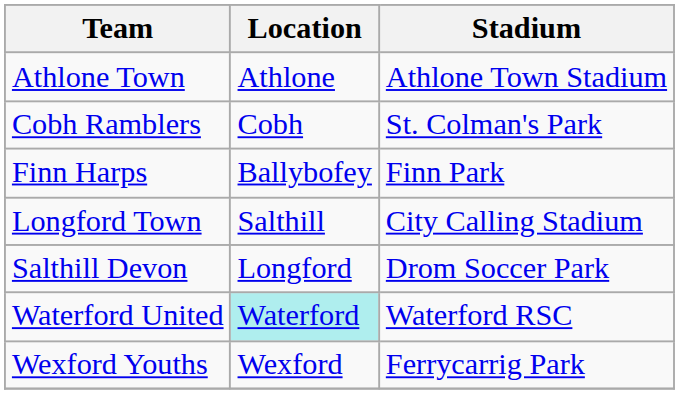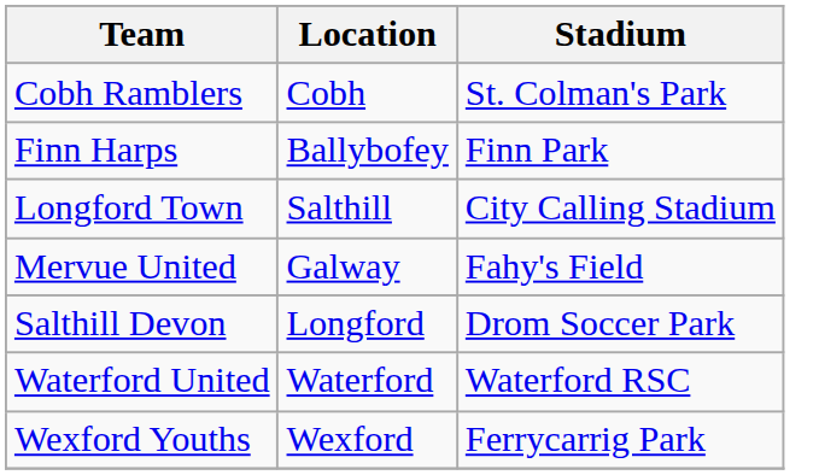 <table class="wikitable sortable">
 <tr>
 <th>Team</th>
 <th>Location</th>
 <th>Stadium</th>
-</tr>
-<tr>
-<td><a href='#'>Athlone Town</a></td>
-<td><a href='#'>Athlone</a></td>
-<td><a href='#'>Athlone Town Stadium</a></td>
 </tr>
 <tr>
 <td><a href='#'>Cobh Ramblers</a></td>
 <td><a href='#'>Cobh</a></td>
 <td><a href='#'>St. Colman's Park</a></td>
 </tr>
 <tr>
 <td><a href='#'>Finn Harps</a></td>
 <td><a href='#'>Ballybofey</a></td>
 <td><a href='#'>Finn Park</a></td>
 </tr>
 <tr>
 <td><a href='#'>Longford Town</a></td>
 <td><a href='#'>Salthill</a></td>
 <td><a href='#'>City Calling Stadium</a></td>
 </tr>
 <tr>
+<td><a href='#'>Mervue United</a></td>
+<td><a href='#'>Galway</a></td>
+<td><a href='#'>Fahy's Field</a></td>
+</tr>
+<tr>
 <td><a href='#'>Salthill Devon</a></td>
 <td><a href='#'>Longford</a></td>
 <td><a href='#'>Drom Soccer Park</a></td>
 </tr>
 <tr>
 <td><a href='#'>Waterford United</a></td>
-<td style="background: paleturquoise;"><a href='#'>Waterford</a></td>
+<td><a href='#'>Waterford</a></td>
 <td><a href='#'>Waterford RSC</a></td>
 </tr>
 <tr>
 <td><a href='#'>Wexford Youths</a></td>
 <td><a href='#'>Wexford</a></td>
 <td><a href='#'>Ferrycarrig Park</a></td>
 </tr>
 <tr>
 </tr>
 </table>
